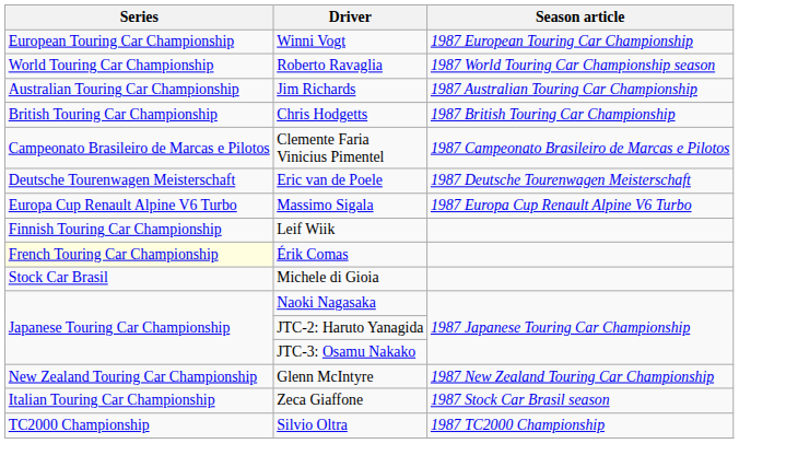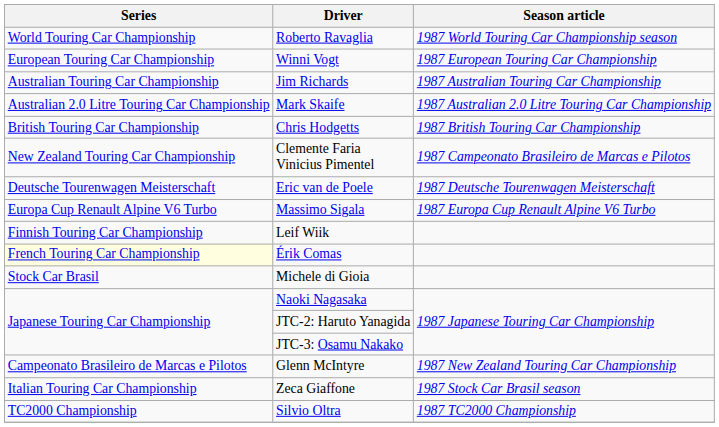 <table class="wikitable" style="font-size: 87%;">
 <tr>
 <th>Series</th>
 <th>Driver</th>
 <th>Season article</th>
 </tr>
 <tr>
+<td><a href='#'>World Touring Car Championship</a></td>
+<td> <a href='#'>Roberto Ravaglia</a></td>
+<td><em><a href='#'>1987 World Touring Car Championship season</a></em></td>
+</tr>
+<tr>
 <td><a href='#'>European Touring Car Championship</a></td>
 <td> <a href='#'>Winni Vogt</a></td>
 <td><em><a href='#'>1987 European Touring Car Championship</a></em></td>
-</tr>
-<tr>
-<td><a href='#'>World Touring Car Championship</a></td>
-<td> <a href='#'>Roberto Ravaglia</a></td>
-<td><em><a href='#'>1987 World Touring Car Championship season</a></em></td>
 </tr>
 <tr>
 <td><a href='#'>Australian Touring Car Championship</a></td>
 <td> <a href='#'>Jim Richards</a></td>
 <td><em><a href='#'>1987 Australian Touring Car Championship</a></em></td>
 </tr>
 <tr>
+<td><a href='#'>Australian 2.0 Litre Touring Car Championship</a></td>
+<td> <a href='#'>Mark Skaife</a></td>
+<td><em><a href='#'>1987 Australian 2.0 Litre Touring Car Championship</a></em></td>
+</tr>
+<tr>
 <td><a href='#'>British Touring Car Championship</a></td>
 <td> <a href='#'>Chris Hodgetts</a></td>
 <td><em><a href='#'>1987 British Touring Car Championship</a></em></td>
 </tr>
 <tr>
-<td><a href='#'>Campeonato Brasileiro de Marcas e Pilotos</a></td>
+<td><a href='#'>New Zealand Touring Car Championship</a></td>
 <td> Clemente Faria<br> Vinicius Pimentel</td>
 <td><em><a href='#'>1987 Campeonato Brasileiro de Marcas e Pilotos</a></em></td>
 </tr>
 <tr>
 <td><a href='#'>Deutsche Tourenwagen Meisterschaft</a></td>
 <td> <a href='#'>Eric van de Poele</a></td>
 <td><em><a href='#'>1987 Deutsche Tourenwagen Meisterschaft</a></em></td>
 </tr>
 <tr>
 <td><a href='#'>Europa Cup Renault Alpine V6 Turbo</a></td>
 <td> <a href='#'>Massimo Sigala</a></td>
 <td><em><a href='#'>1987 Europa Cup Renault Alpine V6 Turbo</a></em></td>
 </tr>
 <tr>
 <td><a href='#'>Finnish Touring Car Championship</a></td>
 <td> Leif Wiik</td>
 <td></td>
 </tr>
 <tr>
 <td style="background: lightyellow;"><a href='#'>French Touring Car Championship</a></td>
 <td> <a href='#'>Érik Comas</a></td>
 <td></td>
 </tr>
 <tr>
 <td><a href='#'>Stock Car Brasil</a></td>
 <td> Michele di Gioia</td>
 <td></td>
 </tr>
 <tr>
 <td rowspan=3><a href='#'>Japanese Touring Car Championship</a></td>
 <td> <a href='#'>Naoki Nagasaka</a></td>
 <td rowspan=3><em><a href='#'>1987 Japanese Touring Car Championship</a></em></td>
 </tr>
 <tr>
 <td>JTC-2:  Haruto Yanagida</td>
 </tr>
 <tr>
 <td>JTC-3:  <a href='#'>Osamu Nakako</a></td>
 </tr>
 <tr>
-<td><a href='#'>New Zealand Touring Car Championship</a></td>
+<td><a href='#'>Campeonato Brasileiro de Marcas e Pilotos</a></td>
 <td> Glenn McIntyre</td>
 <td><em><a href='#'>1987 New Zealand Touring Car Championship</a></em></td>
 </tr>
 <tr>
 <td><a href='#'>Italian Touring Car Championship</a></td>
 <td> Zeca Giaffone</td>
 <td><em><a href='#'>1987 Stock Car Brasil season</a></em></td>
 </tr>
 <tr>
 <td><a href='#'>TC2000 Championship</a></td>
 <td> <a href='#'>Silvio Oltra</a></td>
 <td><em><a href='#'>1987 TC2000 Championship</a></em></td>
 </tr>
 <tr>
 </tr>
 </table>
